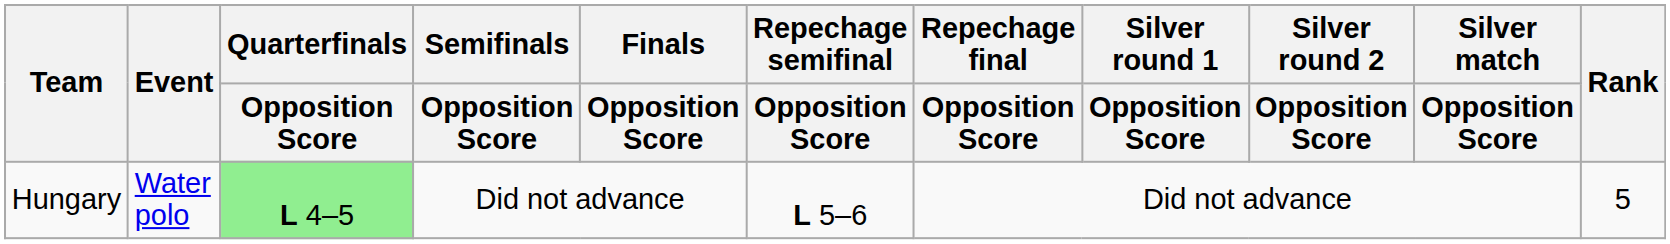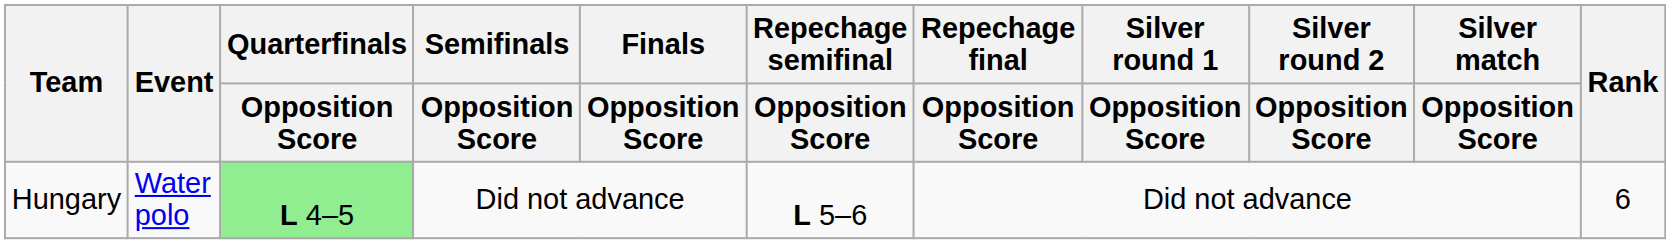 <table class=wikitable style="font-size:90%">
 <tr>
 <th rowspan="2">Team</th>
 <th rowspan="2">Event</th>
 <th>Quarterfinals</th>
 <th>Semifinals</th>
 <th>Finals</th>
 <th>Repechage semifinal</th>
 <th>Repechage final</th>
 <th>Silver round 1</th>
 <th>Silver round 2</th>
 <th>Silver match</th>
 <th rowspan=2>Rank</th>
 </tr>
 <tr>
 <th>Opposition<br>Score</th>
 <th>Opposition<br>Score</th>
 <th>Opposition<br>Score</th>
 <th>Opposition<br>Score</th>
 <th>Opposition<br>Score</th>
 <th>Opposition<br>Score</th>
 <th>Opposition<br>Score</th>
 <th>Opposition<br>Score</th>
 </tr>
 <tr>
 <td>Hungary</td>
 <td><a href='#'>Water polo</a></td>
 <td align=center style="background: lightgreen;"> <br> <strong>L</strong> 4–5</td>
 <td align=center colspan=2>Did not advance</td>
 <td align=center> <br> <strong>L</strong> 5–6</td>
 <td align=center colspan=4>Did not advance</td>
-<td align=center>5</td>
+<td align=center>6</td>
 </tr>
 </table>
